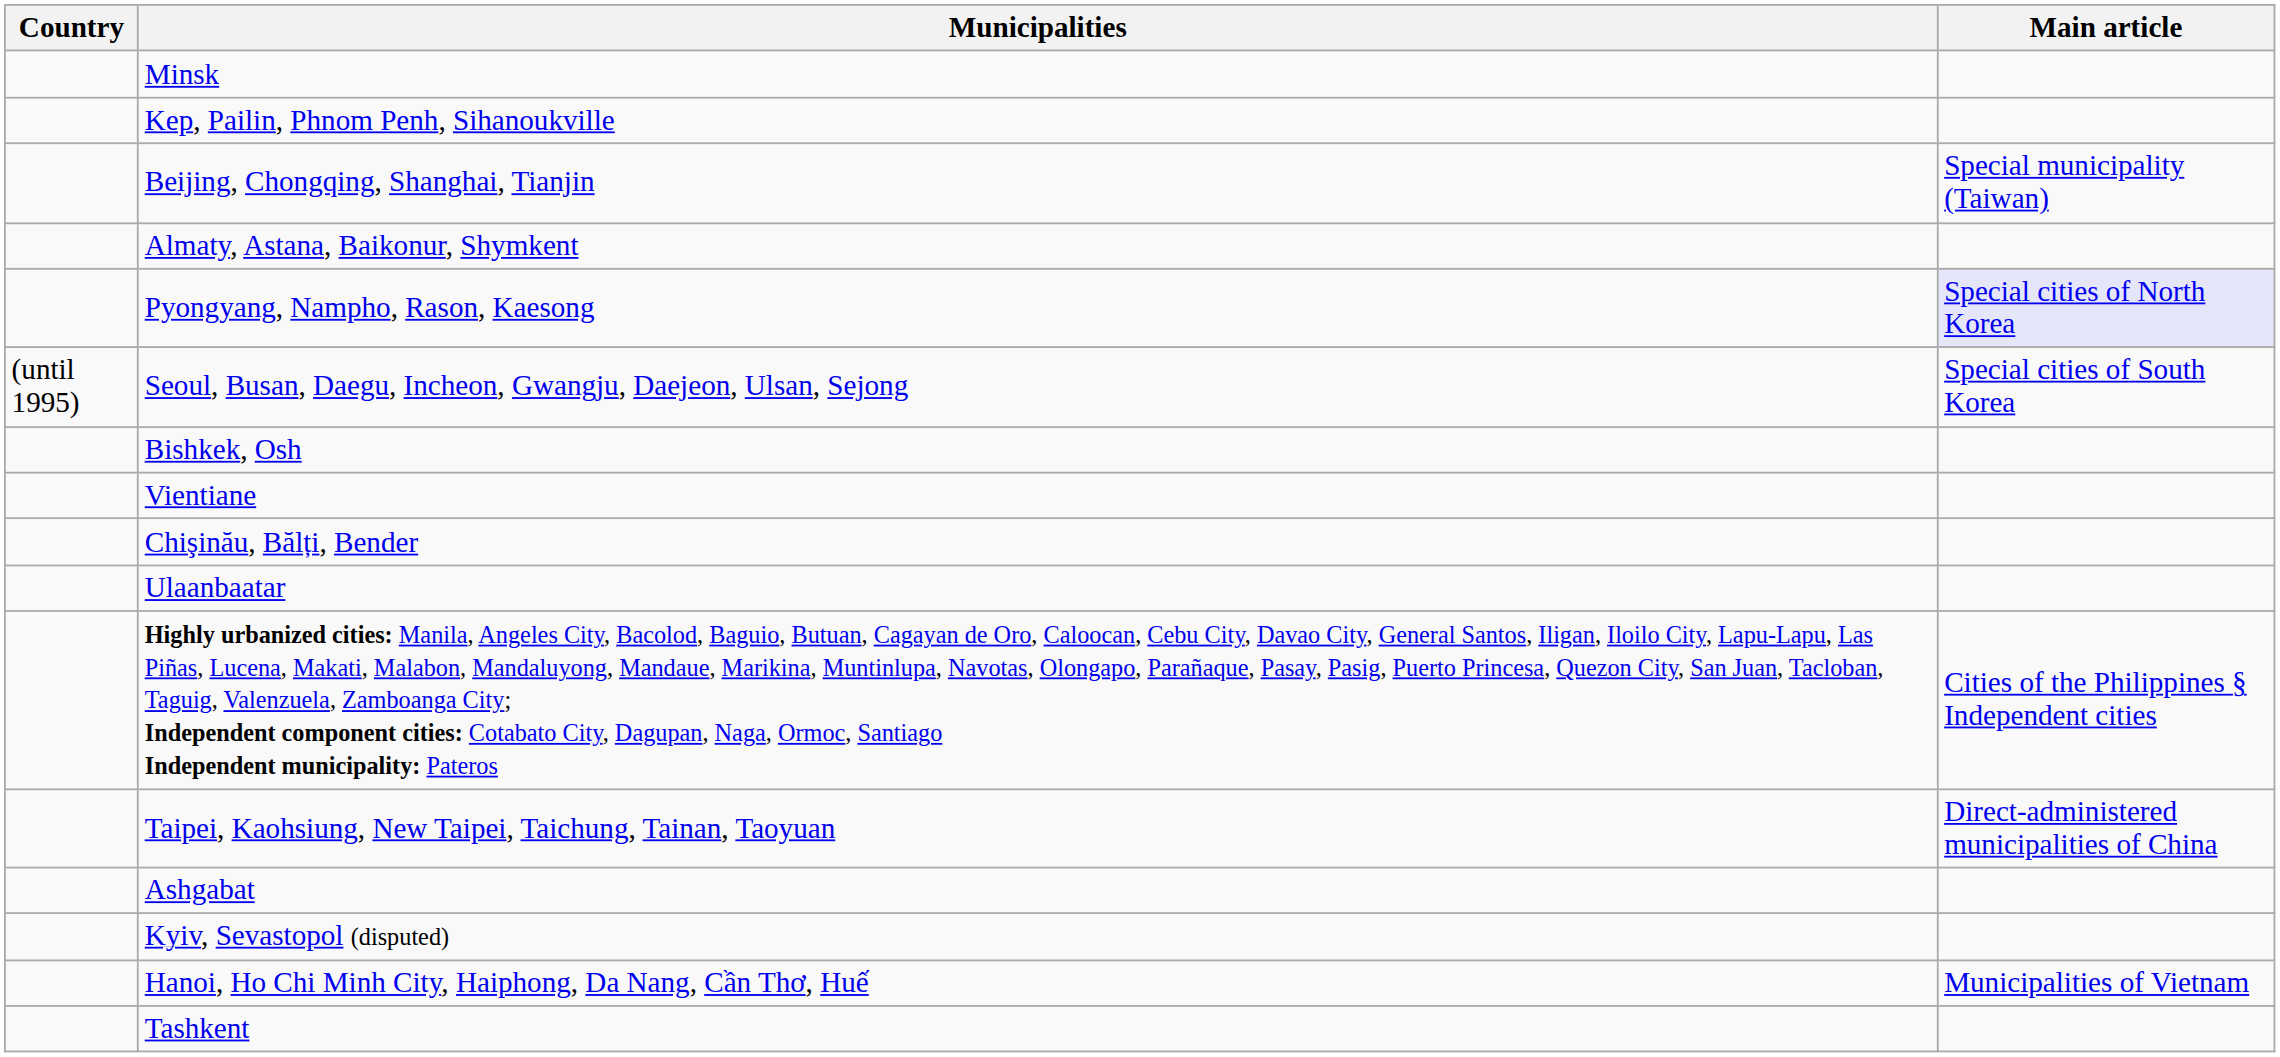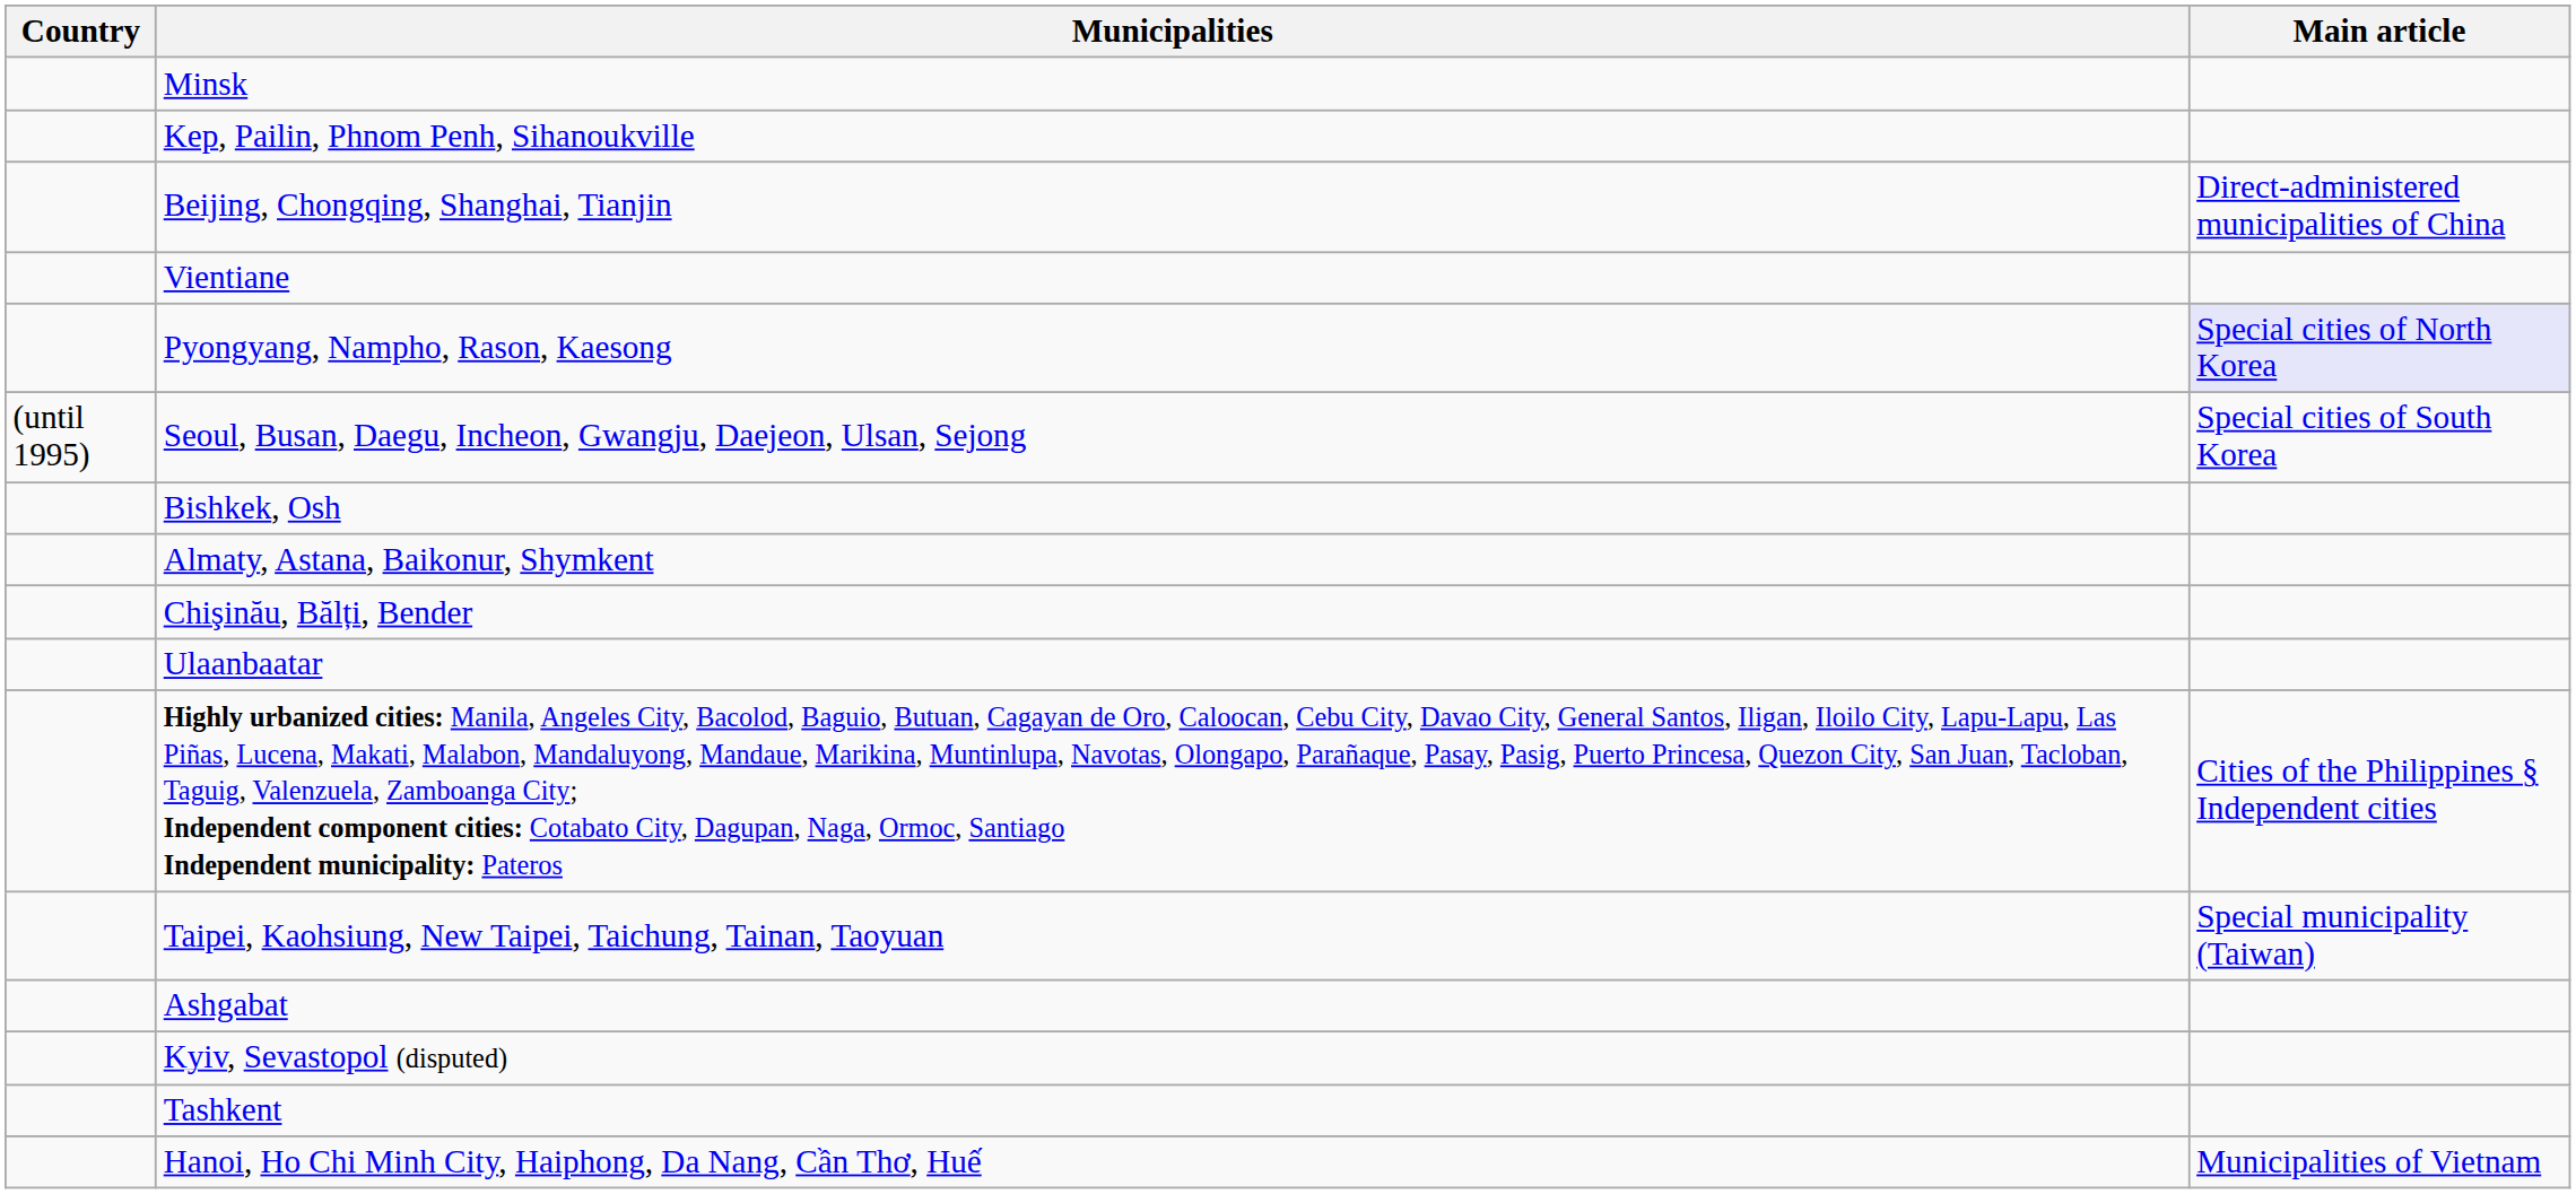 <table class=wikitable>
 <tr>
 <th>Country</th>
 <th>Municipalities</th>
 <th>Main article</th>
 </tr>
 <tr>
 <td></td>
 <td><a href='#'>Minsk</a></td>
 <td></td>
 </tr>
 <tr>
 <td></td>
 <td><a href='#'>Kep</a>, <a href='#'>Pailin</a>, <a href='#'>Phnom Penh</a>, <a href='#'>Sihanoukville</a></td>
 <td></td>
 </tr>
 <tr>
 <td></td>
 <td><a href='#'>Beijing</a>, <a href='#'>Chongqing</a>, <a href='#'>Shanghai</a>, <a href='#'>Tianjin</a></td>
-<td><a href='#'>Special municipality (Taiwan)</a></td>
+<td><a href='#'>Direct-administered municipalities of China</a></td>
 </tr>
 <tr>
 <td></td>
-<td><a href='#'>Almaty</a>, <a href='#'>Astana</a>, <a href='#'>Baikonur</a>, <a href='#'>Shymkent</a></td>
+<td><a href='#'>Vientiane</a></td>
 <td></td>
 </tr>
 <tr>
 <td></td>
 <td><a href='#'>Pyongyang</a>, <a href='#'>Nampho</a>, <a href='#'>Rason</a>, <a href='#'>Kaesong</a></td>
 <td style="background: lavender;"><a href='#'>Special cities of North Korea</a></td>
 </tr>
 <tr>
 <td> (until 1995)</td>
 <td><a href='#'>Seoul</a>, <a href='#'>Busan</a>, <a href='#'>Daegu</a>, <a href='#'>Incheon</a>, <a href='#'>Gwangju</a>, <a href='#'>Daejeon</a>, <a href='#'>Ulsan</a>, <a href='#'>Sejong</a></td>
 <td><a href='#'>Special cities of South Korea</a></td>
 </tr>
 <tr>
 <td></td>
 <td><a href='#'>Bishkek</a>, <a href='#'>Osh</a></td>
 <td></td>
 </tr>
 <tr>
 <td></td>
-<td><a href='#'>Vientiane</a></td>
+<td><a href='#'>Almaty</a>, <a href='#'>Astana</a>, <a href='#'>Baikonur</a>, <a href='#'>Shymkent</a></td>
 <td></td>
 </tr>
 <tr>
 <td></td>
 <td><a href='#'>Chişinău</a>, <a href='#'>Bălți</a>, <a href='#'>Bender</a></td>
 <td></td>
 </tr>
 <tr>
 <td></td>
 <td><a href='#'>Ulaanbaatar</a></td>
 <td></td>
 </tr>
 <tr>
 <td></td>
 <td><small><strong>Highly urbanized cities:</strong> <a href='#'>Manila</a>, <a href='#'>Angeles City</a>, <a href='#'>Bacolod</a>, <a href='#'>Baguio</a>, <a href='#'>Butuan</a>, <a href='#'>Cagayan de Oro</a>, <a href='#'>Caloocan</a>, <a href='#'>Cebu City</a>, <a href='#'>Davao City</a>, <a href='#'>General Santos</a>, <a href='#'>Iligan</a>, <a href='#'>Iloilo City</a>, <a href='#'>Lapu-Lapu</a>, <a href='#'>Las Piñas</a>, <a href='#'>Lucena</a>, <a href='#'>Makati</a>, <a href='#'>Malabon</a>, <a href='#'>Mandaluyong</a>, <a href='#'>Mandaue</a>, <a href='#'>Marikina</a>, <a href='#'>Muntinlupa</a>,  <a href='#'>Navotas</a>, <a href='#'>Olongapo</a>, <a href='#'>Parañaque</a>, <a href='#'>Pasay</a>, <a href='#'>Pasig</a>, <a href='#'>Puerto Princesa</a>, <a href='#'>Quezon City</a>, <a href='#'>San Juan</a>, <a href='#'>Tacloban</a>, <a href='#'>Taguig</a>, <a href='#'>Valenzuela</a>, <a href='#'>Zamboanga City</a>; <br><strong>Independent component cities:</strong> <a href='#'>Cotabato City</a>, <a href='#'>Dagupan</a>, <a href='#'>Naga</a>, <a href='#'>Ormoc</a>, <a href='#'>Santiago</a><br><strong>Independent municipality:</strong> <a href='#'>Pateros</a></small></td>
 <td><a href='#'>Cities of the Philippines § Independent cities</a></td>
 </tr>
 <tr>
 <td></td>
 <td><a href='#'>Taipei</a>, <a href='#'>Kaohsiung</a>, <a href='#'>New Taipei</a>, <a href='#'>Taichung</a>, <a href='#'>Tainan</a>, <a href='#'>Taoyuan</a></td>
-<td><a href='#'>Direct-administered municipalities of China</a></td>
+<td><a href='#'>Special municipality (Taiwan)</a></td>
 </tr>
 <tr>
 <td></td>
 <td><a href='#'>Ashgabat</a></td>
 <td></td>
 </tr>
 <tr>
 <td></td>
 <td><a href='#'>Kyiv</a>, <a href='#'>Sevastopol</a> <small>(disputed)</small></td>
 <td></td>
 </tr>
 <tr>
 <td></td>
+<td><a href='#'>Tashkent</a></td>
+<td></td>
+</tr>
+<tr>
+<td></td>
 <td><a href='#'>Hanoi</a>, <a href='#'>Ho Chi Minh City</a>, <a href='#'>Haiphong</a>, <a href='#'>Da Nang</a>, <a href='#'>Cần Thơ</a>, <a href='#'>Huế</a></td>
 <td><a href='#'>Municipalities of Vietnam</a></td>
 </tr>
-<tr>
-<td></td>
-<td><a href='#'>Tashkent</a></td>
-<td></td>
-</tr>
 </table>
